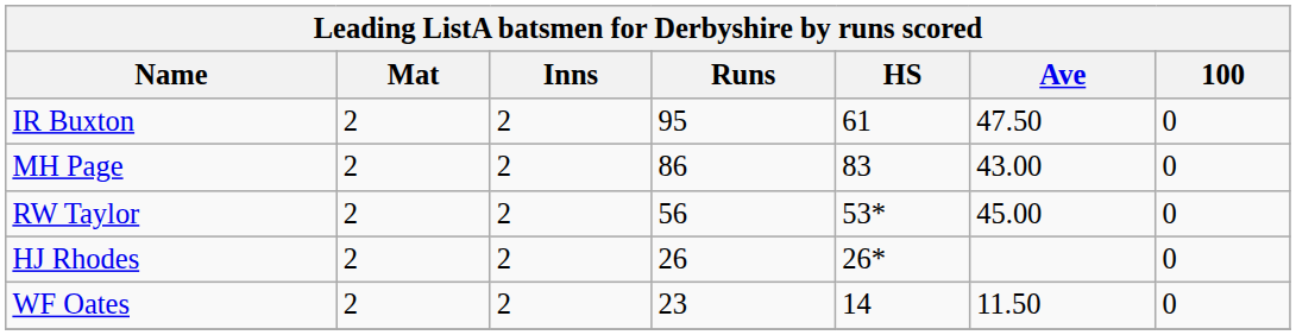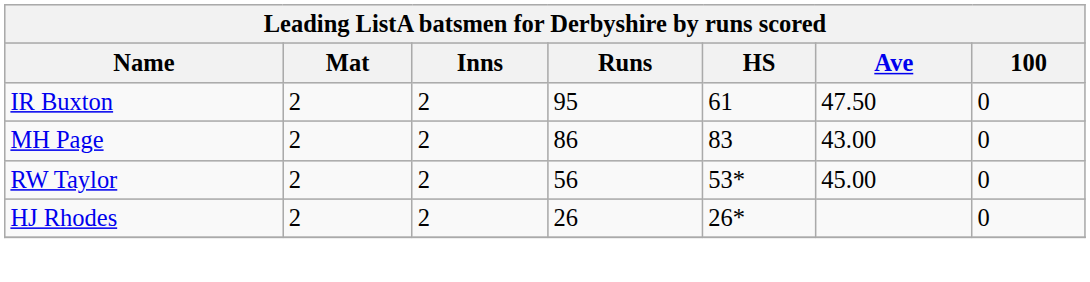 <table class="wikitable" width="80%">
 <tr bgcolor="#efefef">
 <th colspan=7>Leading ListA batsmen for Derbyshire by runs scored</th>
 </tr>
 <tr bgcolor="#efefef">
 <th>Name</th>
 <th>Mat</th>
 <th>Inns</th>
 <th>Runs</th>
 <th>HS</th>
 <th><a href='#'>Ave</a></th>
 <th>100</th>
 </tr>
 <tr>
 <td><a href='#'>IR Buxton</a></td>
 <td>2</td>
 <td>2</td>
 <td>95</td>
 <td>61</td>
 <td>47.50</td>
 <td>0</td>
 </tr>
 <tr>
 <td><a href='#'>MH Page</a></td>
 <td>2</td>
 <td>2</td>
 <td>86</td>
 <td>83</td>
 <td>43.00</td>
 <td>0</td>
 </tr>
 <tr>
 <td><a href='#'>RW Taylor</a></td>
 <td>2</td>
 <td>2</td>
 <td>56</td>
 <td>53*</td>
 <td>45.00</td>
 <td>0</td>
 </tr>
 <tr>
 <td><a href='#'>HJ Rhodes</a></td>
 <td>2</td>
 <td>2</td>
 <td>26</td>
 <td>26*</td>
 <td></td>
 <td>0</td>
 </tr>
 <tr>
-<td><a href='#'>WF Oates</a></td>
-<td>2</td>
-<td>2</td>
-<td>23</td>
-<td>14</td>
-<td>11.50</td>
-<td>0</td>
-</tr>
-<tr>
 </tr>
 </table>
